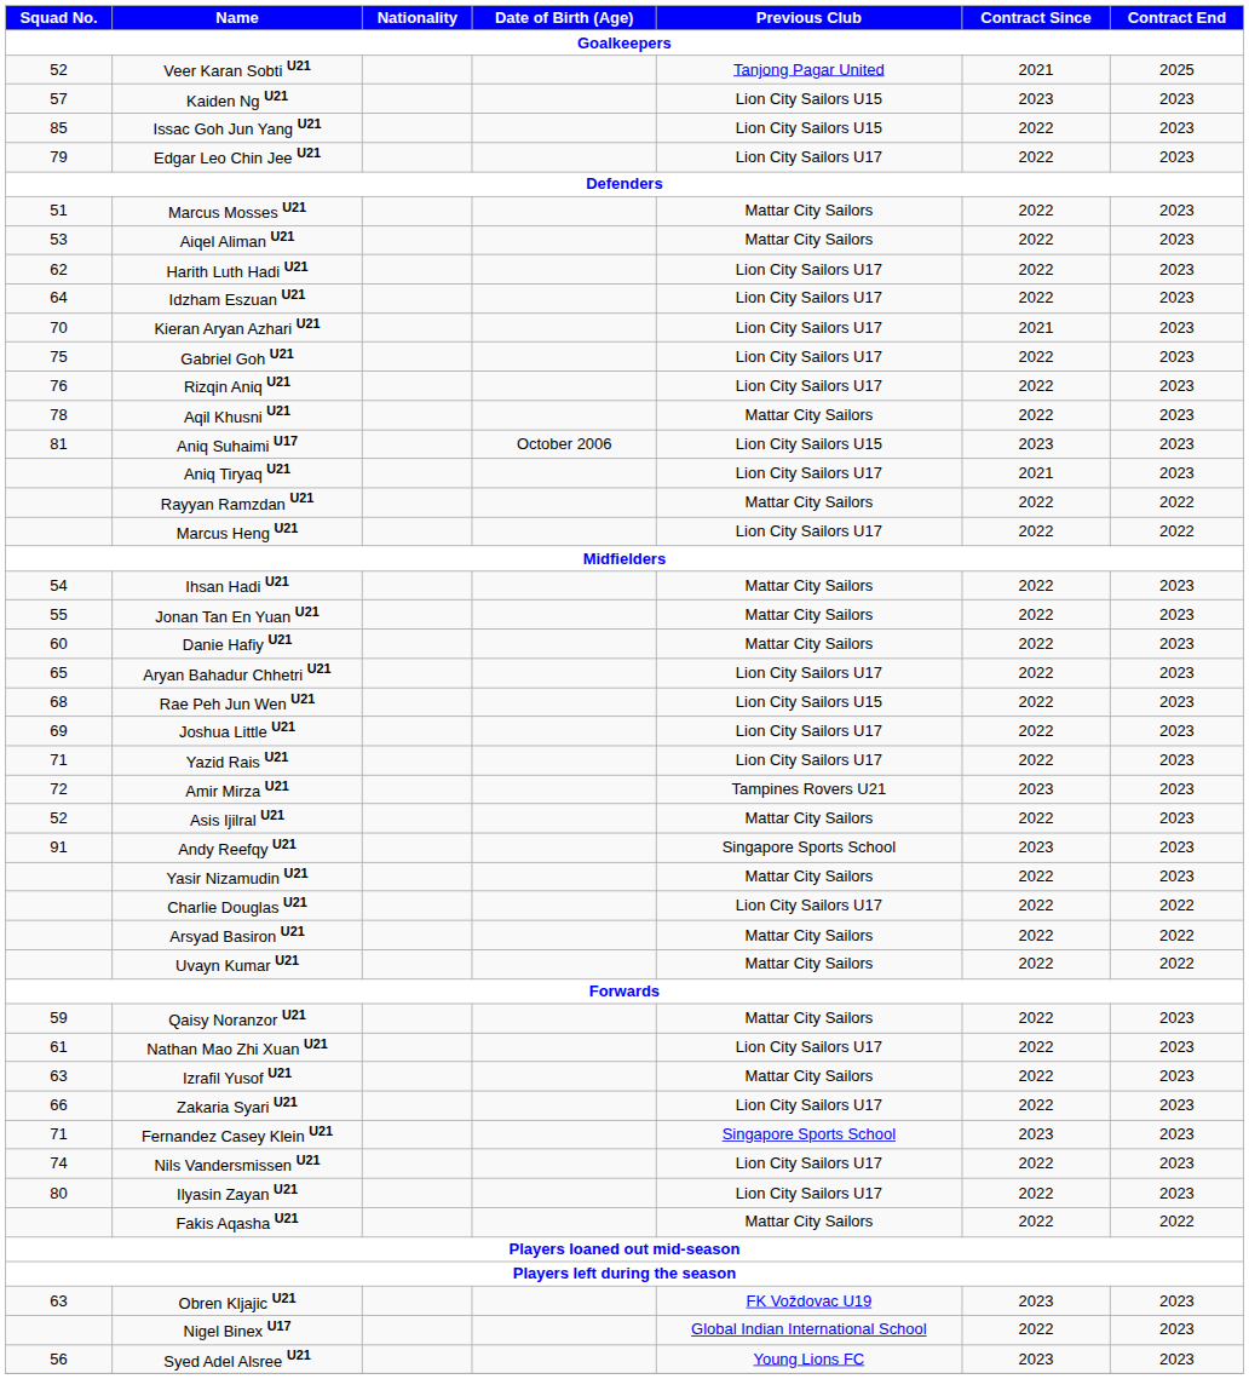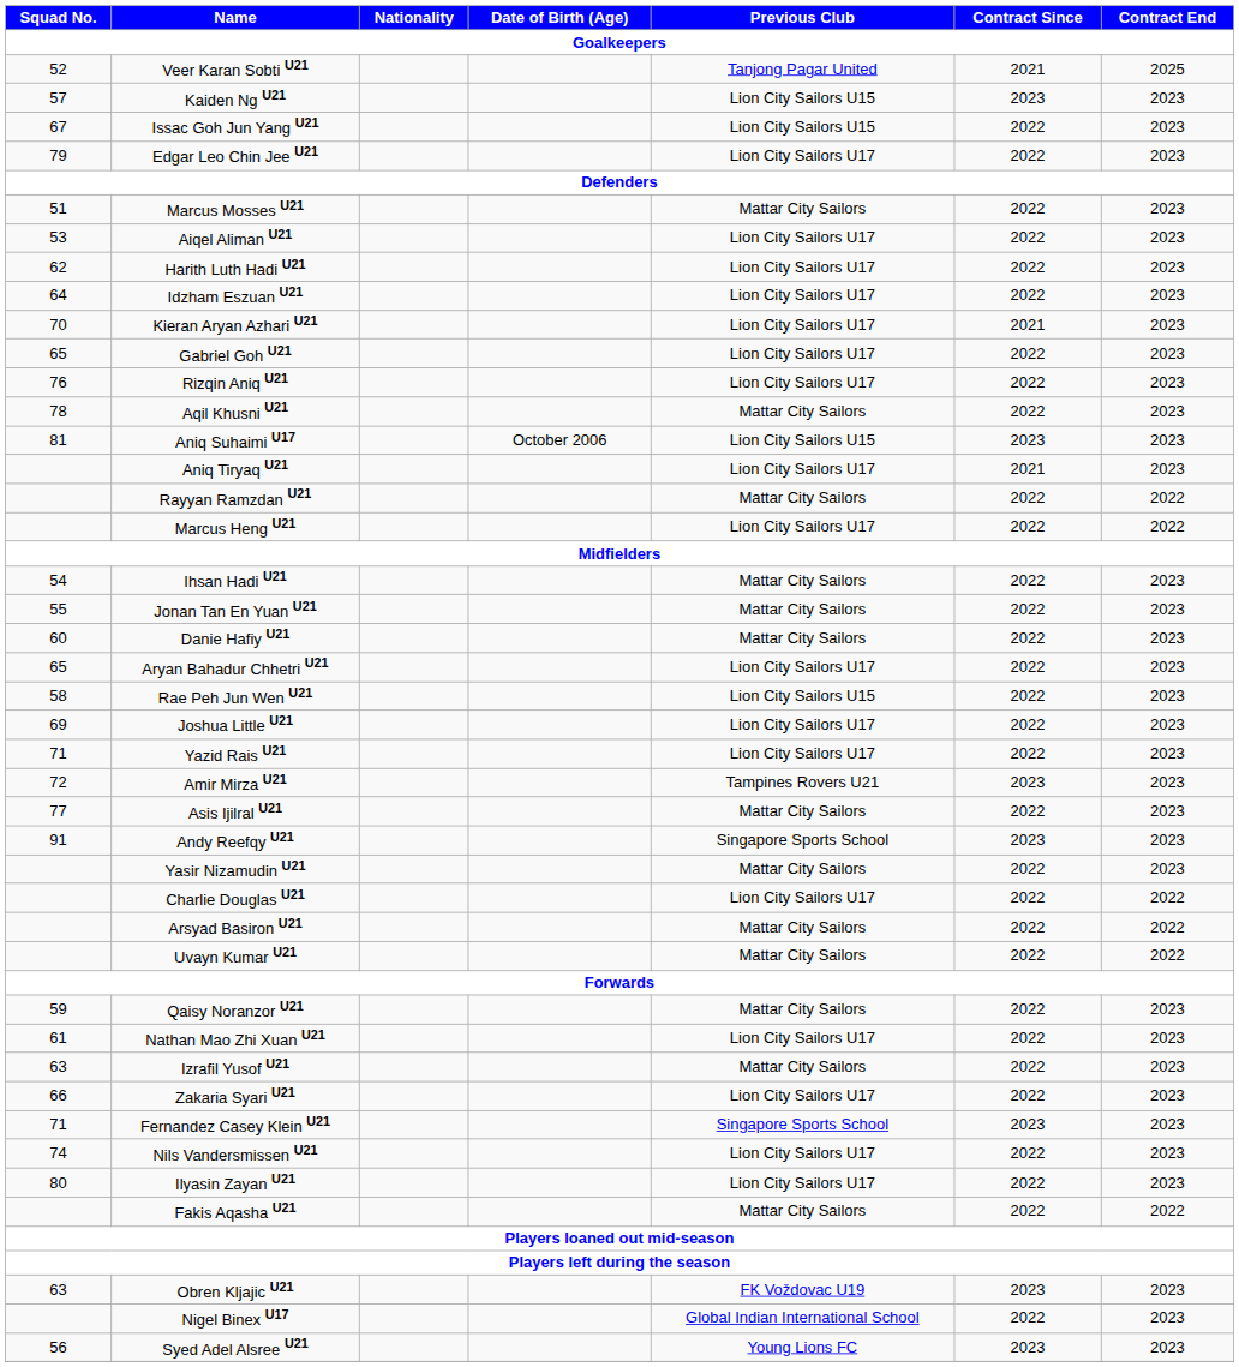 <table class="wikitable" style="text-align:center; font-size:100%; width:100%;">
 <tr>
 <th style="background:Blue; color:white; text-align:center;">Squad No.</th>
 <th style="background:Blue; color:white; text-align:center;">Name</th>
 <th style="background:Blue; color:white; text-align:center;">Nationality</th>
 <th style="background:Blue; color:white; text-align:center;">Date of Birth (Age)</th>
 <th style="background:Blue; color:white; text-align:center;">Previous Club</th>
 <th style="background:Blue; color:white; text-align:center;">Contract Since</th>
 <th style="background:Blue; color:white; text-align:center;">Contract End</th>
 </tr>
 <tr>
 <th colspan="8" style="background:white; color:blue; text-align:center">Goalkeepers</th>
 </tr>
 <tr>
 <td>52</td>
 <td>Veer Karan Sobti <sup><strong>U21</strong></sup></td>
 <td></td>
 <td></td>
 <td> <a href='#'>Tanjong Pagar United</a></td>
 <td>2021</td>
 <td>2025</td>
 </tr>
 <tr>
 <td>57</td>
 <td>Kaiden Ng <sup><strong>U21</strong></sup></td>
 <td></td>
 <td></td>
 <td> Lion City Sailors U15</td>
 <td>2023</td>
 <td>2023</td>
 </tr>
 <tr>
-<td>85</td>
+<td>67</td>
 <td>Issac Goh Jun Yang <sup><strong>U21</strong></sup></td>
 <td></td>
 <td></td>
 <td> Lion City Sailors U15</td>
 <td>2022</td>
 <td>2023</td>
 </tr>
 <tr>
 <td>79</td>
 <td>Edgar Leo Chin Jee <sup><strong>U21</strong></sup></td>
 <td></td>
 <td></td>
 <td> Lion City Sailors U17</td>
 <td>2022</td>
 <td>2023</td>
 </tr>
 <tr>
 <th colspan="8" style="background:white; color:blue; text-align:center">Defenders</th>
 </tr>
 <tr>
 <td>51</td>
 <td>Marcus Mosses <sup><strong>U21</strong></sup></td>
 <td></td>
 <td></td>
 <td> Mattar City Sailors</td>
 <td>2022</td>
 <td>2023</td>
 </tr>
 <tr>
 <td>53</td>
 <td>Aiqel Aliman <sup><strong>U21</strong></sup></td>
 <td></td>
 <td></td>
-<td> Mattar City Sailors</td>
+<td> Lion City Sailors U17</td>
 <td>2022</td>
 <td>2023</td>
 </tr>
 <tr>
 <td>62</td>
 <td>Harith Luth Hadi <sup><strong>U21</strong></sup></td>
 <td></td>
 <td></td>
 <td> Lion City Sailors U17</td>
 <td>2022</td>
 <td>2023</td>
 </tr>
 <tr>
 <td>64</td>
 <td>Idzham Eszuan <sup><strong>U21</strong></sup></td>
 <td></td>
 <td></td>
 <td> Lion City Sailors U17</td>
 <td>2022</td>
 <td>2023</td>
 </tr>
 <tr>
 <td>70</td>
 <td>Kieran Aryan Azhari <sup><strong>U21</strong></sup></td>
 <td></td>
 <td></td>
 <td> Lion City Sailors U17</td>
 <td>2021</td>
 <td>2023</td>
 </tr>
 <tr>
-<td>75</td>
+<td>65</td>
 <td>Gabriel Goh <sup><strong>U21</strong></sup></td>
 <td></td>
 <td></td>
 <td> Lion City Sailors U17</td>
 <td>2022</td>
 <td>2023</td>
 </tr>
 <tr>
 <td>76</td>
 <td>Rizqin Aniq <sup><strong>U21</strong></sup></td>
 <td></td>
 <td></td>
 <td> Lion City Sailors U17</td>
 <td>2022</td>
 <td>2023</td>
 </tr>
 <tr>
 <td>78</td>
 <td>Aqil Khusni <sup><strong>U21</strong></sup></td>
 <td></td>
 <td></td>
 <td> Mattar City Sailors</td>
 <td>2022</td>
 <td>2023</td>
 </tr>
 <tr>
 <td>81</td>
 <td>Aniq Suhaimi <sup><strong>U17</strong></sup></td>
 <td></td>
 <td>October 2006</td>
 <td> Lion City Sailors U15</td>
 <td>2023</td>
 <td>2023</td>
 </tr>
 <tr>
 <td></td>
 <td>Aniq Tiryaq <sup><strong>U21</strong></sup></td>
 <td></td>
 <td></td>
 <td> Lion City Sailors U17</td>
 <td>2021</td>
 <td>2023</td>
 </tr>
 <tr>
 <td></td>
 <td>Rayyan Ramzdan <sup><strong>U21</strong></sup></td>
 <td></td>
 <td></td>
 <td> Mattar City Sailors</td>
 <td>2022</td>
 <td>2022</td>
 </tr>
 <tr>
 <td></td>
 <td>Marcus Heng <sup><strong>U21</strong></sup></td>
 <td></td>
 <td></td>
 <td> Lion City Sailors U17</td>
 <td>2022</td>
 <td>2022</td>
 </tr>
 <tr>
 <th colspan="8" style="background:white; color:blue; text-align:center">Midfielders</th>
 </tr>
 <tr>
 <td>54</td>
 <td>Ihsan Hadi <sup><strong>U21</strong></sup></td>
 <td></td>
 <td></td>
 <td> Mattar City Sailors</td>
 <td>2022</td>
 <td>2023</td>
 </tr>
 <tr>
 <td>55</td>
 <td>Jonan Tan En Yuan <sup><strong>U21</strong></sup></td>
 <td></td>
 <td></td>
 <td> Mattar City Sailors</td>
 <td>2022</td>
 <td>2023</td>
 </tr>
 <tr>
 <td>60</td>
 <td>Danie Hafiy <sup><strong>U21</strong></sup></td>
 <td></td>
 <td></td>
 <td> Mattar City Sailors</td>
 <td>2022</td>
 <td>2023</td>
 </tr>
 <tr>
 <td>65</td>
 <td>Aryan Bahadur Chhetri <sup><strong>U21</strong></sup></td>
 <td></td>
 <td></td>
 <td> Lion City Sailors U17</td>
 <td>2022</td>
 <td>2023</td>
 </tr>
 <tr>
-<td>68</td>
+<td>58</td>
 <td>Rae Peh Jun Wen <sup><strong>U21</strong></sup></td>
 <td></td>
 <td></td>
 <td> Lion City Sailors U15</td>
 <td>2022</td>
 <td>2023</td>
 </tr>
 <tr>
 <td>69</td>
 <td>Joshua Little <sup><strong>U21</strong></sup></td>
 <td></td>
 <td></td>
 <td> Lion City Sailors U17</td>
 <td>2022</td>
 <td>2023</td>
 </tr>
 <tr>
 <td>71</td>
 <td>Yazid Rais <sup><strong>U21</strong></sup></td>
 <td></td>
 <td></td>
 <td> Lion City Sailors U17</td>
 <td>2022</td>
 <td>2023</td>
 </tr>
 <tr>
 <td>72</td>
 <td>Amir Mirza <sup><strong>U21</strong></sup></td>
 <td></td>
 <td></td>
 <td> Tampines Rovers U21</td>
 <td>2023</td>
 <td>2023</td>
 </tr>
 <tr>
-<td>52</td>
+<td>77</td>
 <td>Asis Ijilral <sup><strong>U21</strong></sup></td>
 <td></td>
 <td></td>
 <td> Mattar City Sailors</td>
 <td>2022</td>
 <td>2023</td>
 </tr>
 <tr>
 <td>91</td>
 <td>Andy Reefqy <sup><strong>U21</strong></sup></td>
 <td></td>
 <td></td>
 <td> Singapore Sports School</td>
 <td>2023</td>
 <td>2023</td>
 </tr>
 <tr>
 <td></td>
 <td>Yasir Nizamudin <sup><strong>U21</strong></sup></td>
 <td></td>
 <td></td>
 <td> Mattar City Sailors</td>
 <td>2022</td>
 <td>2023</td>
 </tr>
 <tr>
 <td></td>
 <td>Charlie Douglas <sup><strong>U21</strong></sup></td>
 <td></td>
 <td></td>
 <td> Lion City Sailors U17</td>
 <td>2022</td>
 <td>2022</td>
 </tr>
 <tr>
 <td></td>
 <td>Arsyad Basiron <sup><strong>U21</strong></sup></td>
 <td></td>
 <td></td>
 <td> Mattar City Sailors</td>
 <td>2022</td>
 <td>2022</td>
 </tr>
 <tr>
 <td></td>
 <td>Uvayn Kumar <sup><strong>U21</strong></sup></td>
 <td></td>
 <td></td>
 <td> Mattar City Sailors</td>
 <td>2022</td>
 <td>2022</td>
 </tr>
 <tr>
 <th colspan="8" style="background:white; color:blue; text-align:center">Forwards</th>
 </tr>
 <tr>
 <td>59</td>
 <td>Qaisy Noranzor <sup><strong>U21</strong></sup></td>
 <td></td>
 <td></td>
 <td> Mattar City Sailors</td>
 <td>2022</td>
 <td>2023</td>
 </tr>
 <tr>
 <td>61</td>
 <td>Nathan Mao Zhi Xuan <sup><strong>U21</strong></sup></td>
 <td></td>
 <td></td>
 <td> Lion City Sailors U17</td>
 <td>2022</td>
 <td>2023</td>
 </tr>
 <tr>
 <td>63</td>
 <td>Izrafil Yusof <sup><strong>U21</strong></sup></td>
 <td></td>
 <td></td>
 <td> Mattar City Sailors</td>
 <td>2022</td>
 <td>2023</td>
 </tr>
 <tr>
 <td>66</td>
 <td>Zakaria Syari <sup><strong>U21</strong></sup></td>
 <td></td>
 <td></td>
 <td> Lion City Sailors U17</td>
 <td>2022</td>
 <td>2023</td>
 </tr>
 <tr>
 <td>71</td>
 <td>Fernandez Casey Klein <sup><strong>U21</strong></sup></td>
 <td></td>
 <td></td>
 <td> <a href='#'>Singapore Sports School</a></td>
 <td>2023</td>
 <td>2023</td>
 </tr>
 <tr>
 <td>74</td>
 <td>Nils Vandersmissen <sup><strong>U21</strong></sup></td>
 <td></td>
 <td></td>
 <td> Lion City Sailors U17</td>
 <td>2022</td>
 <td>2023</td>
 </tr>
 <tr>
 <td>80</td>
 <td>Ilyasin Zayan <sup><strong>U21</strong></sup></td>
 <td></td>
 <td></td>
 <td> Lion City Sailors U17</td>
 <td>2022</td>
 <td>2023</td>
 </tr>
 <tr>
 <td></td>
 <td>Fakis Aqasha <sup><strong>U21</strong></sup></td>
 <td></td>
 <td></td>
 <td> Mattar City Sailors</td>
 <td>2022</td>
 <td>2022</td>
 </tr>
 <tr>
 <th colspan="8" style="background:white; color:blue; text-align:center">Players loaned out mid-season</th>
 </tr>
 <tr>
 <th colspan="8" style="background:white; color:blue; text-align:center">Players left during the season</th>
 </tr>
 <tr>
 <td>63</td>
 <td>Obren Kljajic <sup><strong>U21</strong></sup></td>
 <td></td>
 <td></td>
 <td> <a href='#'>FK Voždovac U19</a></td>
 <td>2023</td>
 <td>2023</td>
 </tr>
 <tr>
 <td></td>
 <td>Nigel Binex <sup><strong>U17</strong></sup></td>
 <td></td>
 <td></td>
 <td><a href='#'>Global Indian International School</a></td>
 <td>2022</td>
 <td>2023</td>
 </tr>
 <tr>
 <td>56</td>
 <td>Syed Adel Alsree <sup><strong>U21</strong></sup></td>
 <td></td>
 <td></td>
 <td> <a href='#'>Young Lions FC</a></td>
 <td>2023</td>
 <td>2023</td>
 </tr>
 <tr>
 </tr>
 </table>
